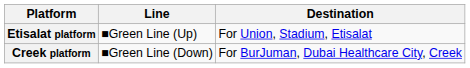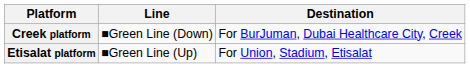 <table border="1" cellspacing="0" cellpadding="3" frame="hsides" rules="rows" style="" class="wikitable">
 <tr>
 <th>Platform</th>
 <th>Line</th>
 <th>Destination</th>
 </tr>
 <tr>
+<th>Creek <small>platform</small></th>
+<td><span>■</span>Green Line (Down)</td>
+<td>For <a href='#'>BurJuman</a>, <a href='#'>Dubai Healthcare City</a>, <a href='#'>Creek</a></td>
+</tr>
+<tr>
 <th>Etisalat <small>platform</small></th>
 <td><span>■</span>Green Line (Up)</td>
 <td>For <a href='#'>Union</a>, <a href='#'>Stadium</a>, <a href='#'>Etisalat</a></td>
 </tr>
-<tr>
-<th>Creek <small>platform</small></th>
-<td><span>■</span>Green Line (Down)</td>
-<td>For <a href='#'>BurJuman</a>, <a href='#'>Dubai Healthcare City</a>, <a href='#'>Creek</a></td>
-</tr>
 </table>
